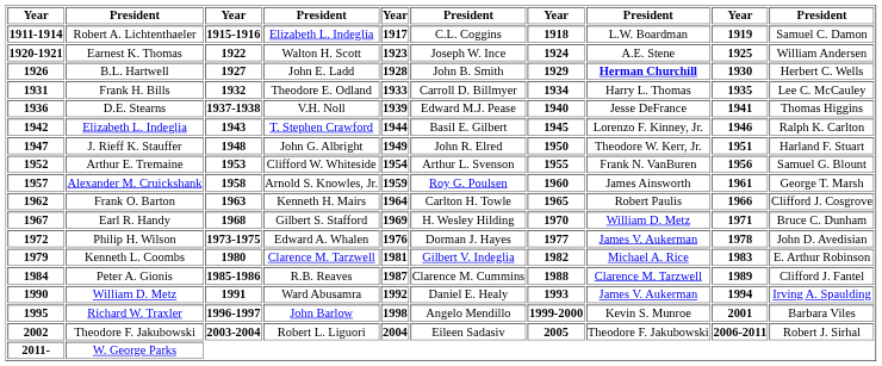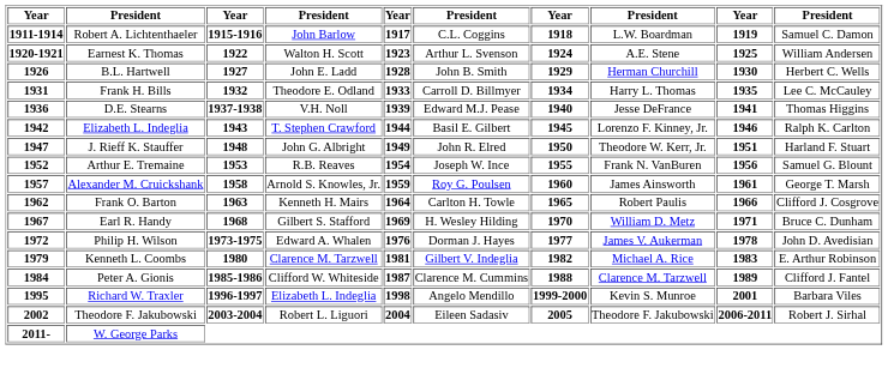 <table border="1" style="text-align:center" align=center>
 <tr>
 <th>Year</th>
 <th>President</th>
 <th>Year</th>
 <th>President</th>
 <th>Year</th>
 <th>President</th>
 <th>Year</th>
 <th>President</th>
 <th>Year</th>
 <th>President</th>
 </tr>
 <tr>
 <th>1911-1914</th>
 <td>Robert A. Lichtenthaeler</td>
 <th>1915-1916</th>
-<td><a href='#'>Elizabeth L. Indeglia</a></td>
+<td><a href='#'>John Barlow</a></td>
 <th>1917</th>
 <td>C.L. Coggins</td>
 <th>1918</th>
 <td>L.W. Boardman</td>
 <th>1919</th>
 <td>Samuel C. Damon</td>
 </tr>
 <tr>
 <th>1920-1921</th>
 <td>Earnest K. Thomas</td>
 <th>1922</th>
 <td>Walton H. Scott</td>
 <th>1923</th>
-<td>Joseph W. Ince</td>
+<td>Arthur L. Svenson</td>
 <th>1924</th>
 <td>A.E. Stene</td>
 <th>1925</th>
 <td>William Andersen</td>
 </tr>
 <tr>
 <th>1926</th>
 <td>B.L. Hartwell</td>
 <th>1927</th>
 <td>John E. Ladd</td>
 <th>1928</th>
 <td>John B. Smith</td>
 <th>1929</th>
-<td><strong><a href='#'>Herman Churchill</a></strong></td>
+<td><a href='#'>Herman Churchill</a></td>
 <th>1930</th>
 <td>Herbert C. Wells</td>
 </tr>
 <tr>
 <th>1931</th>
 <td>Frank H. Bills</td>
 <th>1932</th>
 <td>Theodore E. Odland</td>
 <th>1933</th>
 <td>Carroll D. Billmyer</td>
 <th>1934</th>
 <td>Harry L. Thomas</td>
 <th>1935</th>
 <td>Lee C. McCauley</td>
 </tr>
 <tr>
 <th>1936</th>
 <td>D.E. Stearns</td>
 <th>1937-1938</th>
 <td>V.H. Noll</td>
 <th>1939</th>
 <td>Edward M.J. Pease</td>
 <th>1940</th>
 <td>Jesse DeFrance</td>
 <th>1941</th>
 <td>Thomas Higgins</td>
 </tr>
 <tr>
 <th>1942</th>
 <td><a href='#'>Elizabeth L. Indeglia</a></td>
 <th>1943</th>
 <td><a href='#'>T. Stephen Crawford</a></td>
 <th>1944</th>
 <td>Basil E. Gilbert</td>
 <th>1945</th>
 <td>Lorenzo F. Kinney, Jr.</td>
 <th>1946</th>
 <td>Ralph K. Carlton</td>
 </tr>
 <tr>
 <th>1947</th>
 <td>J. Rieff K. Stauffer</td>
 <th>1948</th>
 <td>John G. Albright</td>
 <th>1949</th>
 <td>John R. Elred</td>
 <th>1950</th>
 <td>Theodore W. Kerr, Jr.</td>
 <th>1951</th>
 <td>Harland F. Stuart</td>
 </tr>
 <tr>
 <th>1952</th>
 <td>Arthur E. Tremaine</td>
 <th>1953</th>
-<td>Clifford W. Whiteside</td>
+<td>R.B. Reaves</td>
 <th>1954</th>
-<td>Arthur L. Svenson</td>
+<td>Joseph W. Ince</td>
 <th>1955</th>
 <td>Frank N. VanBuren</td>
 <th>1956</th>
 <td>Samuel G. Blount</td>
 </tr>
 <tr>
 <th>1957</th>
 <td><a href='#'>Alexander M. Cruickshank</a></td>
 <th>1958</th>
 <td>Arnold S. Knowles, Jr.</td>
 <th>1959</th>
 <td><a href='#'>Roy G. Poulsen</a></td>
 <th>1960</th>
 <td>James Ainsworth</td>
 <th>1961</th>
 <td>George T. Marsh</td>
 </tr>
 <tr>
 <th>1962</th>
 <td>Frank O. Barton</td>
 <th>1963</th>
 <td>Kenneth H. Mairs</td>
 <th>1964</th>
 <td>Carlton H. Towle</td>
 <th>1965</th>
 <td>Robert Paulis</td>
 <th>1966</th>
 <td>Clifford J. Cosgrove</td>
 </tr>
 <tr>
 <th>1967</th>
 <td>Earl R. Handy</td>
 <th>1968</th>
 <td>Gilbert S. Stafford</td>
 <th>1969</th>
 <td>H. Wesley Hilding</td>
 <th>1970</th>
 <td><a href='#'>William D. Metz</a></td>
 <th>1971</th>
 <td>Bruce C. Dunham</td>
 </tr>
 <tr>
 <th>1972</th>
 <td>Philip H. Wilson</td>
 <th>1973-1975</th>
 <td>Edward A. Whalen</td>
 <th>1976</th>
 <td>Dorman J. Hayes</td>
 <th>1977</th>
 <td><a href='#'>James V. Aukerman</a></td>
 <th>1978</th>
 <td>John D. Avedisian</td>
 </tr>
 <tr>
 <th>1979</th>
 <td>Kenneth L. Coombs</td>
 <th>1980</th>
 <td><a href='#'>Clarence M. Tarzwell</a></td>
 <th>1981</th>
 <td><a href='#'>Gilbert V. Indeglia</a></td>
 <th>1982</th>
 <td><a href='#'>Michael A. Rice</a></td>
 <th>1983</th>
 <td>E. Arthur Robinson</td>
 </tr>
 <tr>
 <th>1984</th>
 <td>Peter A. Gionis</td>
 <th>1985-1986</th>
-<td>R.B. Reaves</td>
+<td>Clifford W. Whiteside</td>
 <th>1987</th>
 <td>Clarence M. Cummins</td>
 <th>1988</th>
 <td><a href='#'>Clarence M. Tarzwell</a></td>
 <th>1989</th>
 <td>Clifford J. Fantel</td>
 </tr>
 <tr>
-<th>1990</th>
-<td><a href='#'>William D. Metz</a></td>
-<th>1991</th>
-<td>Ward Abusamra</td>
-<th>1992</th>
-<td>Daniel E. Healy</td>
-<th>1993</th>
-<td><a href='#'>James V. Aukerman</a></td>
-<th>1994</th>
-<td><a href='#'>Irving A. Spaulding</a></td>
-</tr>
-<tr>
 <th>1995</th>
 <td><a href='#'>Richard W. Traxler</a></td>
 <th>1996-1997</th>
-<td><a href='#'>John Barlow</a></td>
+<td><a href='#'>Elizabeth L. Indeglia</a></td>
 <th>1998</th>
 <td>Angelo Mendillo</td>
 <th>1999-2000</th>
 <td>Kevin S. Munroe</td>
 <th>2001</th>
 <td>Barbara Viles</td>
 </tr>
 <tr>
 <th>2002</th>
 <td>Theodore F. Jakubowski</td>
 <th>2003-2004</th>
 <td>Robert L. Liguori</td>
 <th>2004</th>
 <td>Eileen Sadasiv</td>
 <th>2005</th>
 <td>Theodore F. Jakubowski</td>
 <th>2006-2011</th>
 <td>Robert J. Sirhal</td>
 </tr>
 <tr>
 <th>2011-</th>
 <td><a href='#'>W. George Parks</a></td>
 </tr>
 </table>
